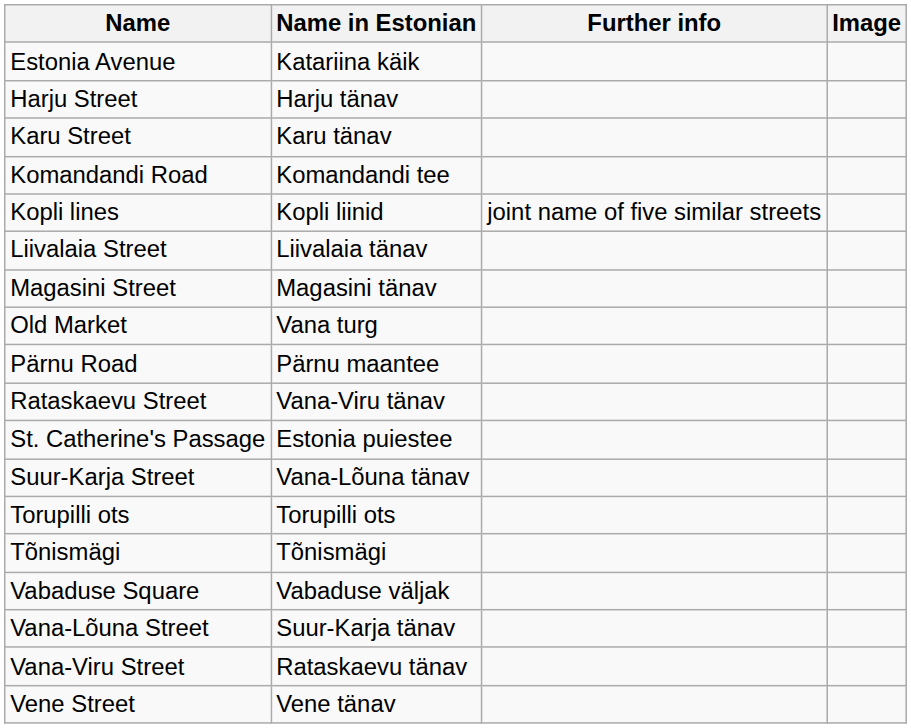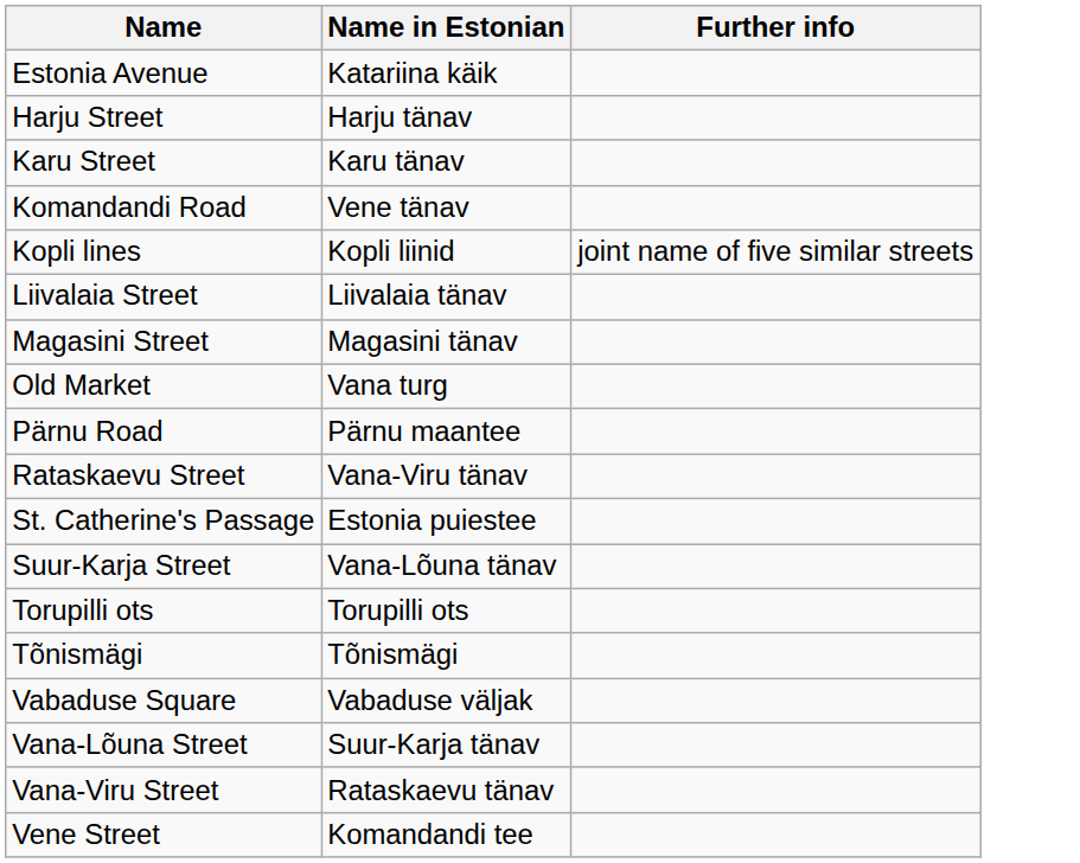 <table class="wikitable sortable">
 <tr>
 <th>Name</th>
 <th>Name in Estonian</th>
 <th>Further info</th>
-<th>Image</th>
 </tr>
 <tr>
 <td>Estonia Avenue</td>
 <td>Katariina käik</td>
-<td></td>
 <td></td>
 </tr>
 <tr>
 <td>Harju Street</td>
 <td>Harju tänav</td>
 <td></td>
-<td></td>
 </tr>
 <tr>
 <td>Karu Street</td>
 <td>Karu tänav</td>
 <td></td>
-<td></td>
 </tr>
 <tr>
 <td>Komandandi Road</td>
-<td>Komandandi tee</td>
-<td></td>
+<td>Vene tänav</td>
 <td></td>
 </tr>
 <tr>
 <td>Kopli lines</td>
 <td>Kopli liinid</td>
 <td>joint name of five similar streets</td>
-<td></td>
 </tr>
 <tr>
 <td>Liivalaia Street</td>
 <td>Liivalaia tänav</td>
-<td></td>
 <td></td>
 </tr>
 <tr>
 <td>Magasini Street</td>
 <td>Magasini tänav</td>
 <td></td>
-<td></td>
 </tr>
 <tr>
 <td>Old Market</td>
 <td>Vana turg</td>
-<td></td>
 <td></td>
 </tr>
 <tr>
 <td>Pärnu Road</td>
 <td>Pärnu maantee</td>
 <td></td>
-<td></td>
 </tr>
 <tr>
 <td>Rataskaevu Street</td>
 <td>Vana-Viru tänav</td>
-<td></td>
 <td></td>
 </tr>
 <tr>
 <td>St. Catherine's Passage</td>
 <td>Estonia puiestee</td>
 <td></td>
-<td></td>
 </tr>
 <tr>
 <td>Suur-Karja Street</td>
 <td>Vana-Lõuna tänav</td>
-<td></td>
 <td></td>
 </tr>
 <tr>
 <td>Torupilli ots</td>
 <td>Torupilli ots</td>
 <td></td>
-<td></td>
 </tr>
 <tr>
 <td>Tõnismägi</td>
 <td>Tõnismägi</td>
-<td></td>
 <td></td>
 </tr>
 <tr>
 <td>Vabaduse Square</td>
 <td>Vabaduse väljak</td>
 <td></td>
-<td></td>
 </tr>
 <tr>
 <td>Vana-Lõuna Street</td>
 <td>Suur-Karja tänav</td>
-<td></td>
 <td></td>
 </tr>
 <tr>
 <td>Vana-Viru Street</td>
 <td>Rataskaevu tänav</td>
 <td></td>
-<td></td>
 </tr>
 <tr>
 <td>Vene Street</td>
-<td>Vene tänav</td>
-<td></td>
+<td>Komandandi tee</td>
 <td></td>
 </tr>
 </table>
